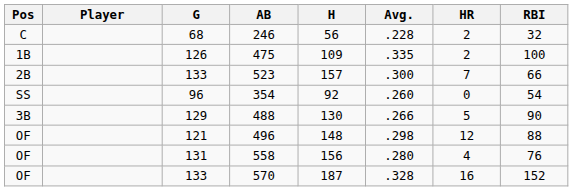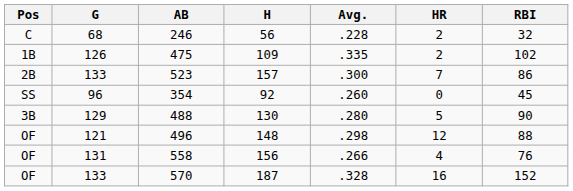 <table class="wikitable sortable">
 <tr>
 <th bgcolor="#DDDDFF" width="5%">Pos</th>
-<th bgcolor="#DDDDFF" width="16%">Player</th>
 <th bgcolor="#DDDDFF" width="9%">G</th>
 <th bgcolor="#DDDDFF" width="9%">AB</th>
 <th bgcolor="#DDDDFF" width="9%">H</th>
 <th bgcolor="#DDDDFF" width="9%">Avg.</th>
 <th bgcolor="#DDDDFF" width="9%">HR</th>
 <th bgcolor="#DDDDFF" width="9%">RBI</th>
 </tr>
 <tr align="center">
 <td>C</td>
-<td></td>
 <td>68</td>
 <td>246</td>
 <td>56</td>
 <td>.228</td>
 <td>2</td>
 <td>32</td>
 </tr>
 <tr align="center">
 <td>1B</td>
-<td></td>
 <td>126</td>
 <td>475</td>
 <td>109</td>
 <td>.335</td>
 <td>2</td>
-<td>100</td>
+<td>102</td>
 </tr>
 <tr align="center">
 <td>2B</td>
-<td></td>
 <td>133</td>
 <td>523</td>
 <td>157</td>
 <td>.300</td>
 <td>7</td>
-<td>66</td>
+<td>86</td>
 </tr>
 <tr align="center">
 <td>SS</td>
-<td></td>
 <td>96</td>
 <td>354</td>
 <td>92</td>
 <td>.260</td>
 <td>0</td>
-<td>54</td>
+<td>45</td>
 </tr>
 <tr align="center">
 <td>3B</td>
-<td></td>
 <td>129</td>
 <td>488</td>
 <td>130</td>
-<td>.266</td>
+<td>.280</td>
 <td>5</td>
 <td>90</td>
 </tr>
 <tr align="center">
 <td>OF</td>
-<td></td>
 <td>121</td>
 <td>496</td>
 <td>148</td>
 <td>.298</td>
 <td>12</td>
 <td>88</td>
 </tr>
 <tr align="center">
 <td>OF</td>
-<td></td>
 <td>131</td>
 <td>558</td>
 <td>156</td>
-<td>.280</td>
+<td>.266</td>
 <td>4</td>
 <td>76</td>
 </tr>
 <tr align="center">
 <td>OF</td>
-<td></td>
 <td>133</td>
 <td>570</td>
 <td>187</td>
 <td>.328</td>
 <td>16</td>
 <td>152</td>
 </tr>
 </table>
